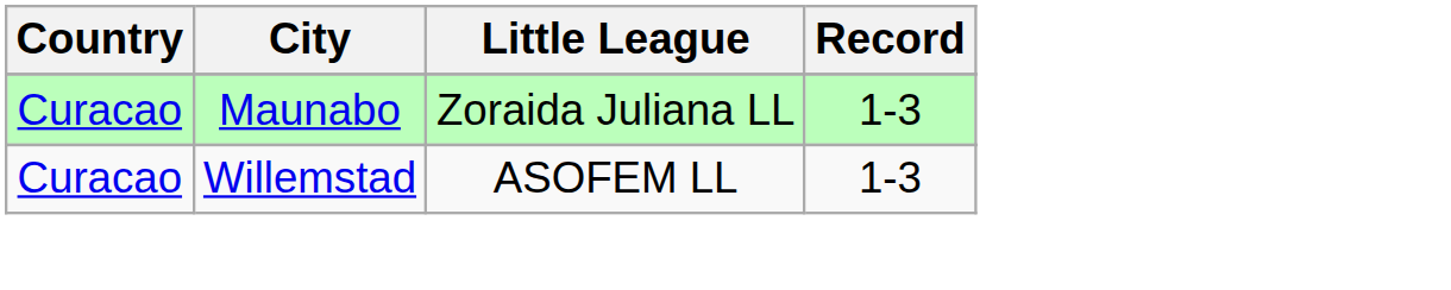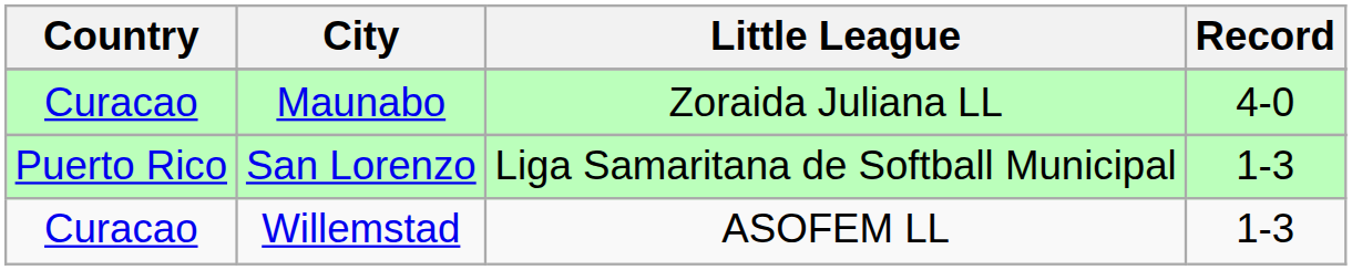 <table class="wikitable">
 <tr>
 <th>Country</th>
 <th>City</th>
 <th>Little League</th>
 <th>Record</th>
 </tr>
 <tr>
 </tr>
 <tr bgcolor=#bbffbb>
 <td align=center> <a href='#'>Curacao</a></td>
 <td align=center><a href='#'>Maunabo</a></td>
 <td align=center>Zoraida Juliana LL</td>
-<td align=center>1-3</td>
+<td align=center>4-0</td>
 </tr>
 <tr>
+</tr>
+<tr bgcolor=#bbffbb>
+<td align=center> <a href='#'>Puerto Rico</a></td>
+<td align=center><a href='#'>San Lorenzo</a></td>
+<td align=center>Liga Samaritana de Softball Municipal</td>
+<td align=center>1-3</td>
 </tr>
 <tr>
 <td align=center> <a href='#'>Curacao</a></td>
 <td align=center><a href='#'>Willemstad</a></td>
 <td align=center>ASOFEM LL</td>
 <td align=center>1-3</td>
 </tr>
 </table>
